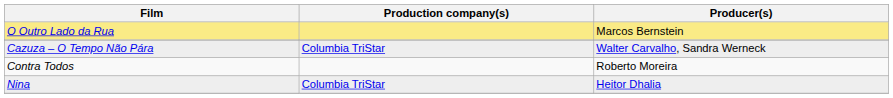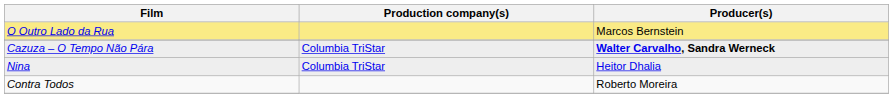 <table class="wikitable" style="width:100%;">
 <tr style="background:#bebebe">
 <th style="width:33%;">Film</th>
 <th style="width:33%;">Production company(s)</th>
 <th style="width:33%;">Producer(s)</th>
 </tr>
 <tr style="background:#FAEB86">
 <td><em><a href='#'>O Outro Lado da Rua</a></em></td>
 <td></td>
 <td>Marcos Bernstein</td>
 </tr>
 <tr>
 </tr>
 <tr style="background:#eee;">
 <td><em><a href='#'>Cazuza – O Tempo Não Pára</a> </em></td>
 <td><a href='#'>Columbia TriStar</a></td>
-<td><a href='#'>Walter Carvalho</a>, Sandra Werneck</td>
-</tr>
-<tr>
-<td><em>Contra Todos</em></td>
-<td></td>
-<td>Roberto Moreira</td>
+<td><strong><a href='#'>Walter Carvalho</a>, Sandra Werneck</strong></td>
 </tr>
 <tr style="background:#eee;">
 <td><em><a href='#'>Nina</a> </em></td>
 <td><a href='#'>Columbia TriStar</a></td>
 <td><a href='#'>Heitor Dhalia</a></td>
 </tr>
 <tr>
+<td><em>Contra Todos</em></td>
+<td></td>
+<td>Roberto Moreira</td>
+</tr>
+<tr>
 </tr>
 </table>
